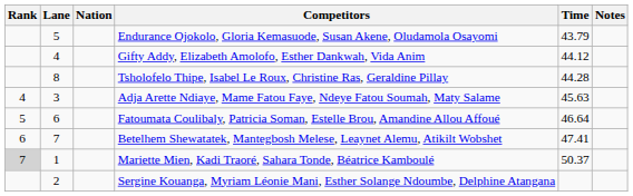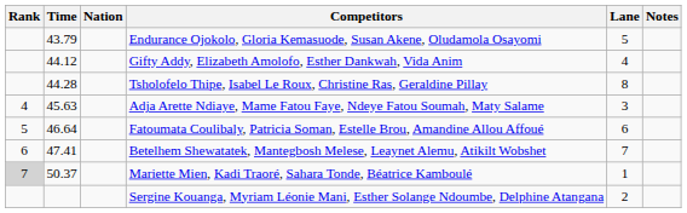 <table class="wikitable sortable" style="text-align:center; font-size:95%">
 <tr>
 <th>Rank</th>
-<th>Lane</th>
+<th>Time</th>
 <th>Nation</th>
 <th>Competitors</th>
-<th>Time</th>
+<th>Lane</th>
 <th>Notes</th>
 </tr>
 <tr>
 <td></td>
-<td>5</td>
+<td>43.79</td>
 <td align=left></td>
 <td align=left><a href='#'>Endurance Ojokolo</a>, <a href='#'>Gloria Kemasuode</a>, <a href='#'>Susan Akene</a>, <a href='#'>Oludamola Osayomi</a></td>
-<td>43.79</td>
+<td>5</td>
 <td></td>
 </tr>
 <tr>
 <td></td>
-<td>4</td>
+<td>44.12</td>
 <td align=left></td>
 <td align=left><a href='#'>Gifty Addy</a>, <a href='#'>Elizabeth Amolofo</a>, <a href='#'>Esther Dankwah</a>, <a href='#'>Vida Anim</a></td>
-<td>44.12</td>
+<td>4</td>
 <td></td>
 </tr>
 <tr>
 <td></td>
-<td>8</td>
+<td>44.28</td>
 <td align=left></td>
 <td align=left><a href='#'>Tsholofelo Thipe</a>, <a href='#'>Isabel Le Roux</a>, <a href='#'>Christine Ras</a>, <a href='#'>Geraldine Pillay</a></td>
-<td>44.28</td>
+<td>8</td>
 <td></td>
 </tr>
 <tr>
 <td>4</td>
-<td>3</td>
+<td>45.63</td>
 <td align=left></td>
 <td align=left><a href='#'>Adja Arette Ndiaye</a>, <a href='#'>Mame Fatou Faye</a>, <a href='#'>Ndeye Fatou Soumah</a>, <a href='#'>Maty Salame</a></td>
-<td>45.63</td>
+<td>3</td>
 <td></td>
 </tr>
 <tr>
 <td>5</td>
-<td>6</td>
+<td>46.64</td>
 <td align=left></td>
 <td align=left><a href='#'>Fatoumata Coulibaly</a>, <a href='#'>Patricia Soman</a>, <a href='#'>Estelle Brou</a>, <a href='#'>Amandine Allou Affoué</a></td>
-<td>46.64</td>
+<td>6</td>
 <td></td>
 </tr>
 <tr>
 <td>6</td>
-<td>7</td>
+<td>47.41</td>
 <td align=left></td>
 <td align=left><a href='#'>Betelhem Shewatatek</a>, <a href='#'>Mantegbosh Melese</a>, <a href='#'>Leaynet Alemu</a>, <a href='#'>Atikilt Wobshet</a></td>
-<td>47.41</td>
+<td>7</td>
 <td></td>
 </tr>
 <tr>
 <td style="background: lightgrey;">7</td>
-<td>1</td>
+<td>50.37</td>
 <td align=left></td>
 <td align=left><a href='#'>Mariette Mien</a>, <a href='#'>Kadi Traoré</a>, <a href='#'>Sahara Tonde</a>, <a href='#'>Béatrice Kamboulé</a></td>
-<td>50.37</td>
+<td>1</td>
 <td></td>
 </tr>
 <tr>
 <td></td>
-<td>2</td>
+<td></td>
 <td align=left></td>
 <td align=left><a href='#'>Sergine Kouanga</a>, <a href='#'>Myriam Léonie Mani</a>, <a href='#'>Esther Solange Ndoumbe</a>, <a href='#'>Delphine Atangana</a></td>
-<td></td>
+<td>2</td>
 <td></td>
 </tr>
 </table>
